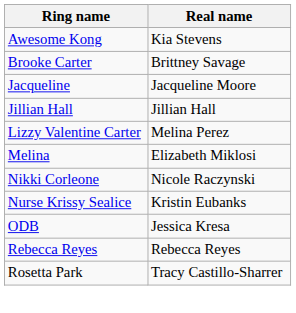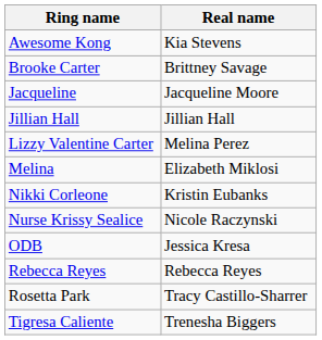 <table class="wikitable sortable" align="left center" width="50%">
 <tr>
 <th width="17%">Ring name</th>
 <th width="17%">Real name</th>
 </tr>
 <tr>
 <td><a href='#'>Awesome Kong</a></td>
 <td>Kia Stevens</td>
 </tr>
 <tr>
 <td><a href='#'>Brooke Carter</a></td>
 <td>Brittney Savage</td>
 </tr>
 <tr>
 <td><a href='#'>Jacqueline</a></td>
 <td>Jacqueline Moore</td>
 </tr>
 <tr>
 <td><a href='#'>Jillian Hall</a></td>
 <td>Jillian Hall</td>
 </tr>
 <tr>
 <td><a href='#'>Lizzy Valentine Carter</a></td>
 <td>Melina Perez</td>
 </tr>
 <tr>
 <td><a href='#'>Melina</a></td>
 <td>Elizabeth Miklosi</td>
 </tr>
 <tr>
 <td><a href='#'>Nikki Corleone</a></td>
-<td>Nicole Raczynski</td>
+<td>Kristin Eubanks</td>
 </tr>
 <tr>
 <td><a href='#'>Nurse Krissy Sealice</a></td>
-<td>Kristin Eubanks</td>
+<td>Nicole Raczynski</td>
 </tr>
 <tr>
 <td><a href='#'>ODB</a></td>
 <td>Jessica Kresa</td>
 </tr>
 <tr>
 <td><a href='#'>Rebecca Reyes</a></td>
 <td>Rebecca Reyes</td>
 </tr>
 <tr>
 <td>Rosetta Park</td>
 <td>Tracy Castillo-Sharrer</td>
 </tr>
+<tr>
+<td><a href='#'>Tigresa Caliente</a></td>
+<td>Trenesha Biggers</td>
+</tr>
 </table>
